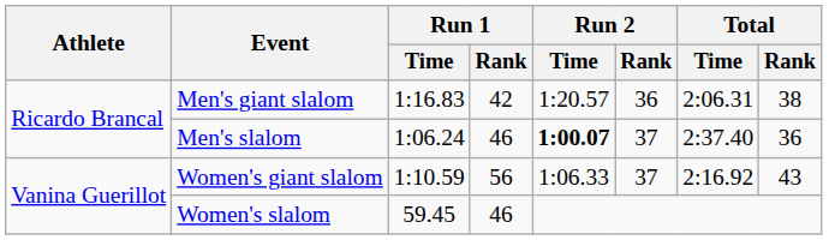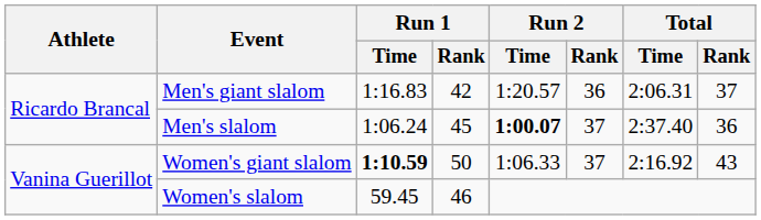 <table class=wikitable style=font-size:90%;text-align:center>
 <tr>
 <th rowspan=2>Athlete</th>
 <th rowspan=2>Event</th>
 <th colspan=2>Run 1</th>
 <th colspan=2>Run 2</th>
 <th colspan=2>Total</th>
 </tr>
 <tr style=font-size:95%>
 <th>Time</th>
 <th>Rank</th>
 <th>Time</th>
 <th>Rank</th>
 <th>Time</th>
 <th>Rank</th>
 </tr>
 <tr>
 <td align=left rowspan=2><a href='#'>Ricardo Brancal</a></td>
 <td align=left><a href='#'>Men's giant slalom</a></td>
 <td>1:16.83</td>
 <td>42</td>
 <td>1:20.57</td>
 <td>36</td>
 <td>2:06.31</td>
-<td>38</td>
+<td>37</td>
 </tr>
 <tr>
 <td align=left><a href='#'>Men's slalom</a></td>
 <td>1:06.24</td>
-<td>46</td>
+<td>45</td>
 <td><strong>1:00.07</strong></td>
 <td>37</td>
 <td>2:37.40</td>
 <td>36</td>
 </tr>
 <tr>
 <td align=left rowspan=2><a href='#'>Vanina Guerillot</a></td>
 <td align=left><a href='#'>Women's giant slalom</a></td>
-<td>1:10.59</td>
-<td>56</td>
+<td><strong>1:10.59</strong></td>
+<td>50</td>
 <td>1:06.33</td>
 <td>37</td>
 <td>2:16.92</td>
 <td>43</td>
 </tr>
 <tr>
 <td align=left><a href='#'>Women's slalom</a></td>
 <td>59.45</td>
 <td>46</td>
 <td colspan=4></td>
 </tr>
 </table>
